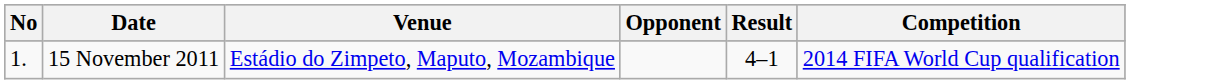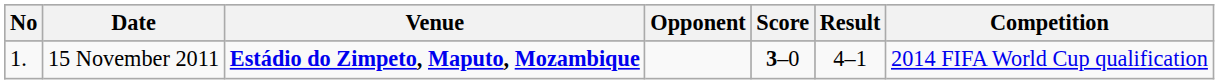 <table class="wikitable" style="font-size:85%;">
 <tr>
 <th>No</th>
 <th>Date</th>
 <th>Venue</th>
 <th>Opponent</th>
+<th>Score</th>
 <th>Result</th>
 <th>Competition</th>
 </tr>
 <tr>
 <td>1.</td>
 <td>15 November 2011</td>
-<td><a href='#'>Estádio do Zimpeto</a>, <a href='#'>Maputo</a>, <a href='#'>Mozambique</a></td>
+<td><strong><a href='#'>Estádio do Zimpeto</a>, <a href='#'>Maputo</a>, <a href='#'>Mozambique</a></strong></td>
 <td></td>
+<td align=center><strong>3</strong>–0</td>
 <td align=center>4–1</td>
 <td><a href='#'>2014 FIFA World Cup qualification</a></td>
 </tr>
 </table>
